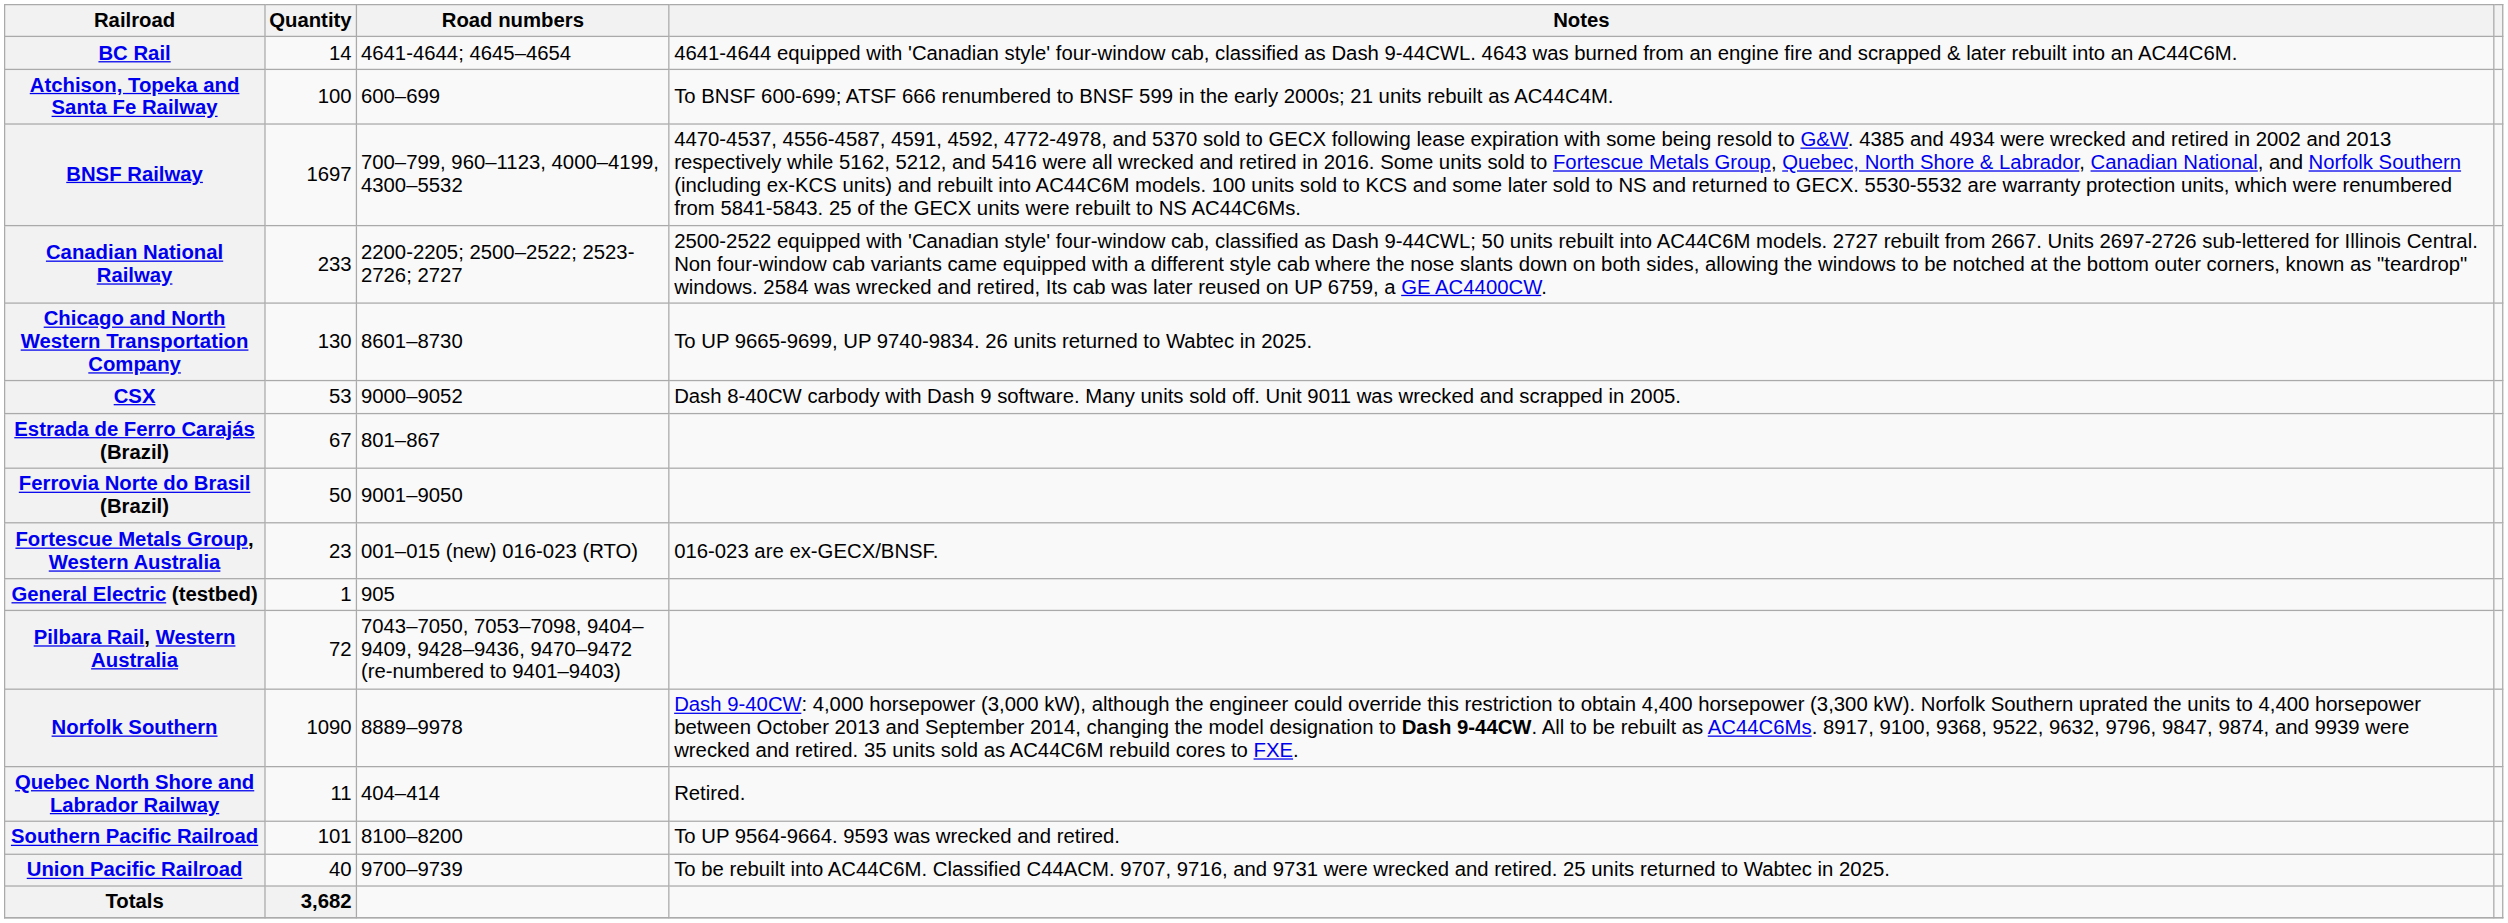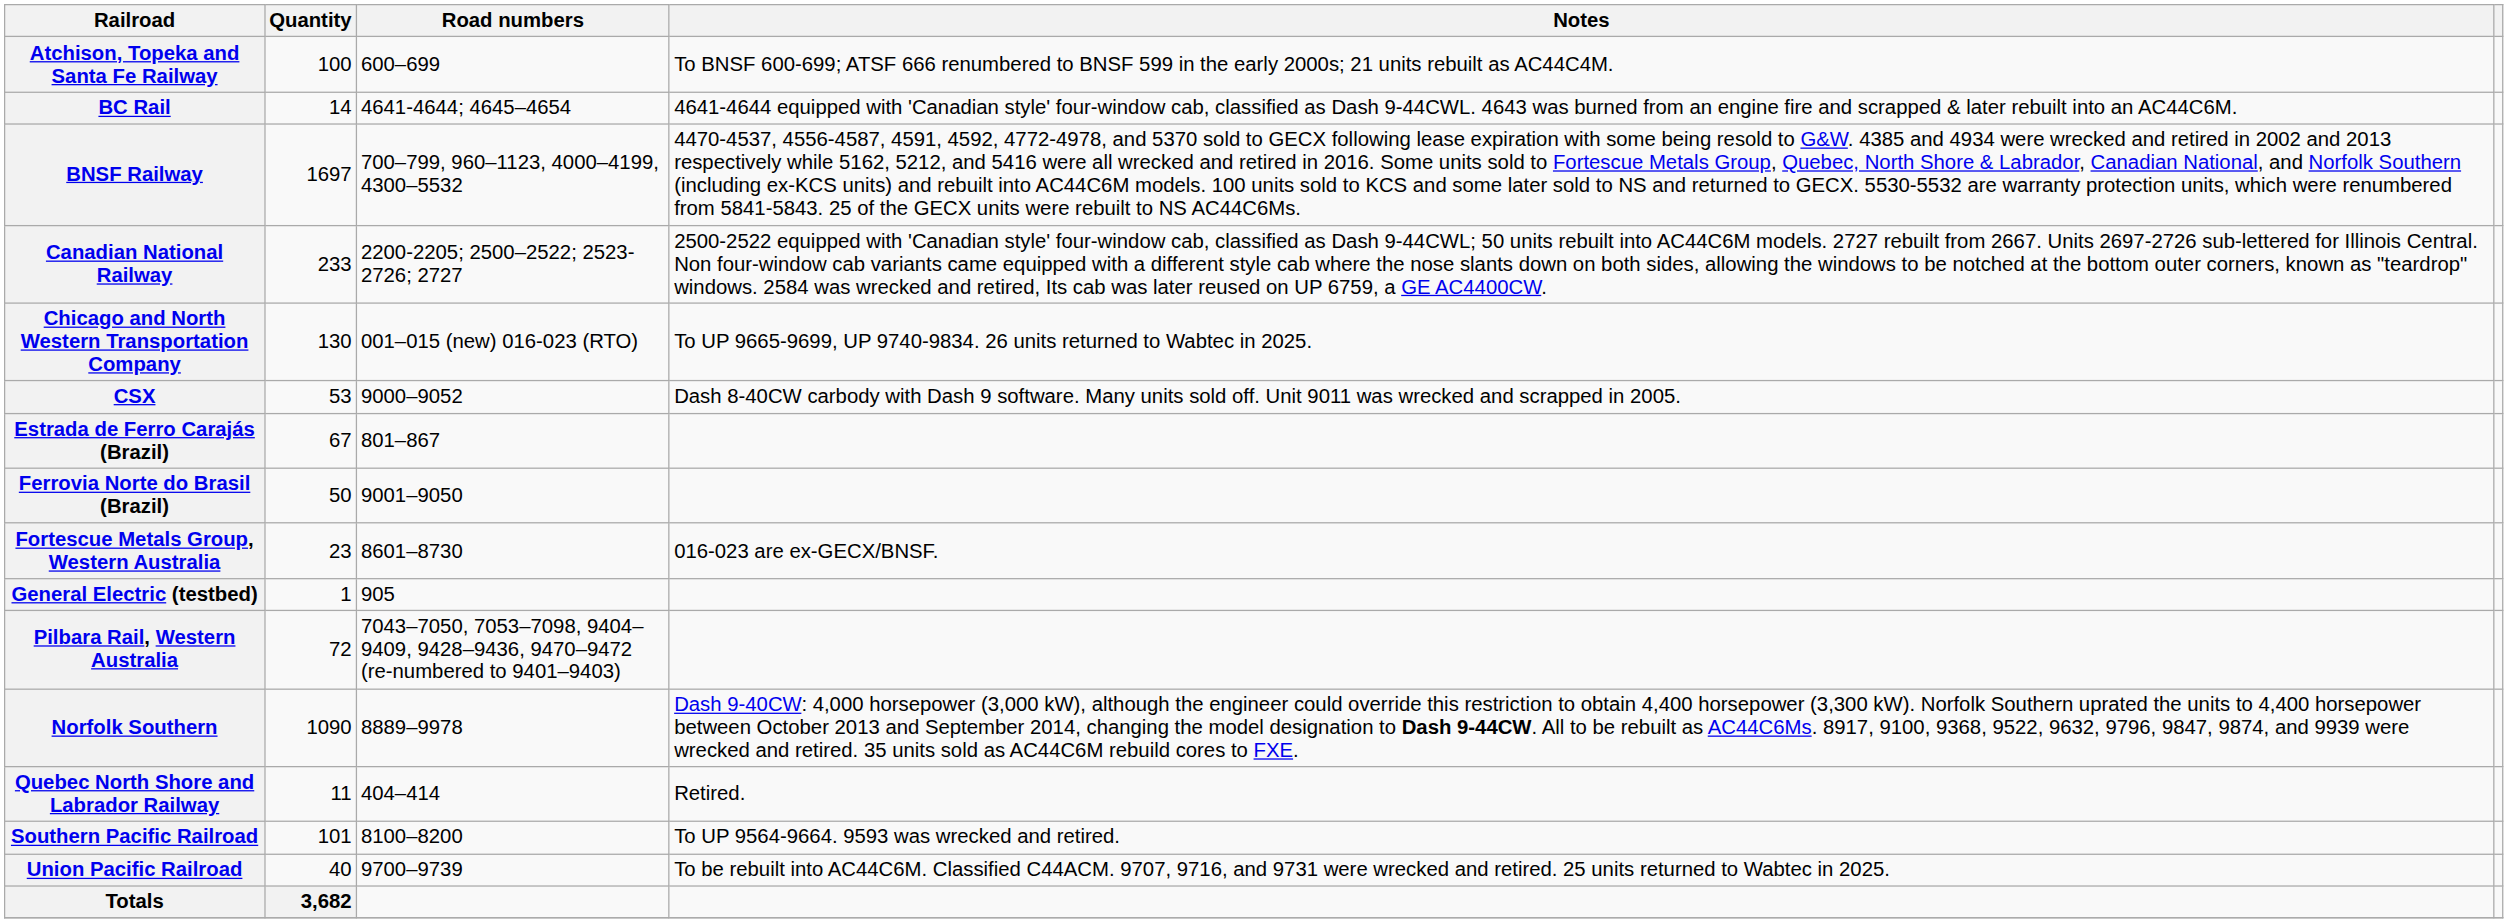 <table class="wikitable sortable plainrowheaders">
 <tr>
 <th scope="col">Railroad</th>
 <th scope="col">Quantity</th>
 <th scope="col">Road numbers</th>
 <th scope="col" class="unsortable">Notes</th>
 <th scope="col" class="unsortable"></th>
 </tr>
 <tr>
+<th scope="row"><a href='#'>Atchison, Topeka and Santa Fe Railway</a></th>
+<td style="text-align:right;">100</td>
+<td>600–699</td>
+<td>To BNSF 600-699; ATSF 666 renumbered to BNSF 599 in the early 2000s; 21 units rebuilt as AC44C4M.</td>
+<td></td>
+</tr>
+<tr>
 <th scope="row"><a href='#'>BC Rail</a></th>
 <td style="text-align:right;">14</td>
 <td>4641-4644; 4645–4654</td>
 <td>4641-4644 equipped with 'Canadian style' four-window cab, classified as Dash 9-44CWL. 4643 was burned from an engine fire and scrapped & later rebuilt into an AC44C6M.</td>
-<td></td>
-</tr>
-<tr>
-<th scope="row"><a href='#'>Atchison, Topeka and Santa Fe Railway</a></th>
-<td style="text-align:right;">100</td>
-<td>600–699</td>
-<td>To BNSF 600-699; ATSF 666 renumbered to BNSF 599 in the early 2000s; 21 units rebuilt as AC44C4M.</td>
 <td></td>
 </tr>
 <tr>
 <th scope="row"><a href='#'>BNSF Railway</a></th>
 <td style="text-align:right;">1697</td>
 <td>700–799, 960–1123, 4000–4199, 4300–5532</td>
 <td>4470-4537, 4556-4587, 4591, 4592, 4772-4978, and 5370 sold to GECX following lease expiration with some being resold to <a href='#'>G&W</a>. 4385 and 4934 were wrecked and retired in 2002 and 2013 respectively while 5162, 5212, and 5416 were all wrecked and retired in 2016. Some units sold to <a href='#'>Fortescue Metals Group</a>, <a href='#'>Quebec, North Shore & Labrador</a>, <a href='#'>Canadian National</a>, and <a href='#'>Norfolk Southern</a> (including ex-KCS units) and rebuilt into AC44C6M models. 100 units sold to KCS and some later sold to NS and returned to GECX. 5530-5532 are warranty protection units, which were renumbered from 5841-5843. 25 of the GECX units were rebuilt to NS AC44C6Ms.</td>
 <td></td>
 </tr>
 <tr>
 <th scope="row"><a href='#'>Canadian National Railway</a></th>
 <td style="text-align:right;">233</td>
 <td>2200-2205; 2500–2522; 2523-2726; 2727</td>
 <td>2500-2522 equipped with 'Canadian style' four-window cab, classified as Dash 9-44CWL; 50 units rebuilt into AC44C6M models. 2727 rebuilt from 2667. Units 2697-2726 sub-lettered for Illinois Central. Non four-window cab variants came equipped with a different style cab where the nose slants down on both sides, allowing the windows to be notched at the bottom outer corners, known as "teardrop" windows. 2584 was wrecked and retired, Its cab was later reused on UP 6759, a <a href='#'>GE AC4400CW</a>.</td>
 <td></td>
 </tr>
 <tr>
 <th scope="row"><a href='#'>Chicago and North Western Transportation Company</a></th>
 <td style="text-align:right;">130</td>
-<td>8601–8730</td>
+<td>001–015 (new) 016-023 (RTO)</td>
 <td>To UP 9665-9699, UP 9740-9834. 26 units returned to Wabtec in 2025.</td>
 <td></td>
 </tr>
 <tr>
 <th scope="row"><a href='#'>CSX</a></th>
 <td style="text-align:right;">53</td>
 <td>9000–9052</td>
 <td>Dash 8-40CW carbody with Dash 9 software. Many units sold off. Unit 9011 was wrecked and scrapped in 2005.</td>
 <td></td>
 </tr>
 <tr>
 <th scope="row"><a href='#'>Estrada de Ferro Carajás</a> (Brazil)</th>
 <td style="text-align:right;">67</td>
 <td>801–867</td>
 <td></td>
 <td></td>
 </tr>
 <tr>
 <th scope="row"><a href='#'>Ferrovia Norte do Brasil</a> (Brazil)</th>
 <td style="text-align:right;">50</td>
 <td>9001–9050</td>
 <td></td>
 <td></td>
 </tr>
 <tr>
 <th scope="row"><a href='#'>Fortescue Metals Group</a>, <a href='#'>Western Australia</a></th>
 <td style="text-align:right;">23</td>
-<td>001–015 (new) 016-023 (RTO)</td>
+<td>8601–8730</td>
 <td>016-023 are ex-GECX/BNSF.</td>
 <td></td>
 </tr>
 <tr>
 <th scope="row"><a href='#'>General Electric</a> (testbed)</th>
 <td style="text-align:right;">1</td>
 <td>905</td>
 <td></td>
 <td></td>
 </tr>
 <tr>
 <th scope="row"><a href='#'>Pilbara Rail</a>, <a href='#'>Western Australia</a></th>
 <td style="text-align:right;">72</td>
 <td>7043–7050, 7053–7098, 9404–9409, 9428–9436, 9470–9472 (re-numbered to 9401–9403)</td>
 <td></td>
 <td style="text-align:center;"></td>
 </tr>
 <tr>
 <th scope="row"><a href='#'>Norfolk Southern</a></th>
 <td style="text-align:right;">1090</td>
 <td>8889–9978</td>
 <td><a href='#'>Dash 9-40CW</a>: 4,000 horsepower (3,000 kW), although the engineer could override this restriction to obtain 4,400 horsepower (3,300 kW). Norfolk Southern uprated the units to 4,400 horsepower between October 2013 and September 2014, changing the model designation to <strong>Dash 9-44CW</strong>. All to be rebuilt as <a href='#'>AC44C6Ms</a>. 8917, 9100, 9368, 9522, 9632, 9796, 9847, 9874, and 9939 were wrecked and retired. 35 units sold as AC44C6M rebuild cores to <a href='#'>FXE</a>.</td>
 <td></td>
 </tr>
 <tr>
 <th scope="row"><a href='#'>Quebec North Shore and Labrador Railway</a></th>
 <td style="text-align:right;">11</td>
 <td>404–414</td>
 <td>Retired.</td>
 <td></td>
 </tr>
 <tr>
 <th scope="row"><a href='#'>Southern Pacific Railroad</a></th>
 <td style="text-align:right;">101</td>
 <td>8100–8200</td>
 <td>To UP 9564-9664. 9593 was wrecked and retired.</td>
 <td></td>
 </tr>
 <tr>
 <th scope="row"><a href='#'>Union Pacific Railroad</a></th>
 <td style="text-align:right;">40</td>
 <td>9700–9739</td>
 <td>To be rebuilt into AC44C6M. Classified C44ACM. 9707, 9716, and 9731 were wrecked and retired. 25 units returned to Wabtec in 2025.</td>
 <td></td>
 </tr>
 <tr>
 <th scope="col">Totals</th>
 <th scope="col" style="text-align:right;">3,682</th>
 <td></td>
 <td></td>
 <td></td>
 </tr>
 <tr>
 </tr>
 </table>
